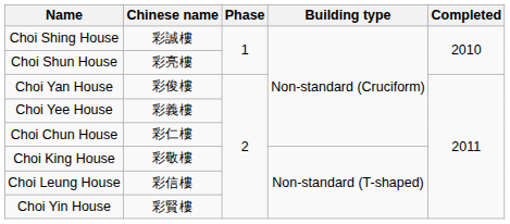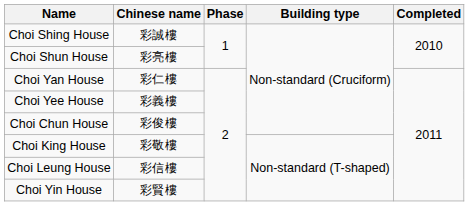 <table class="wikitable" style="text-align: center">
 <tr>
 <th>Name</th>
 <th>Chinese name</th>
 <th>Phase</th>
 <th>Building type</th>
 <th>Completed</th>
 </tr>
 <tr>
 <td>Choi Shing House</td>
 <td>彩誠樓</td>
 <td rowspan="2">1</td>
 <td rowspan="5">Non-standard (Cruciform)</td>
 <td rowspan="2">2010</td>
 </tr>
 <tr>
 <td>Choi Shun House</td>
 <td>彩亮樓</td>
 </tr>
 <tr>
 <td>Choi Yan House</td>
-<td>彩俊樓</td>
+<td>彩仁樓</td>
 <td rowspan="6">2</td>
 <td rowspan="6">2011</td>
 </tr>
 <tr>
 <td>Choi Yee House</td>
 <td>彩義樓</td>
 </tr>
 <tr>
 <td>Choi Chun House</td>
-<td>彩仁樓</td>
+<td>彩俊樓</td>
 </tr>
 <tr>
 <td>Choi King House</td>
 <td>彩敬樓</td>
 <td rowspan="3">Non-standard (T-shaped)</td>
 </tr>
 <tr>
 <td>Choi Leung House</td>
 <td>彩信樓</td>
 </tr>
 <tr>
 <td>Choi Yin House</td>
 <td>彩賢樓</td>
 </tr>
 </table>
